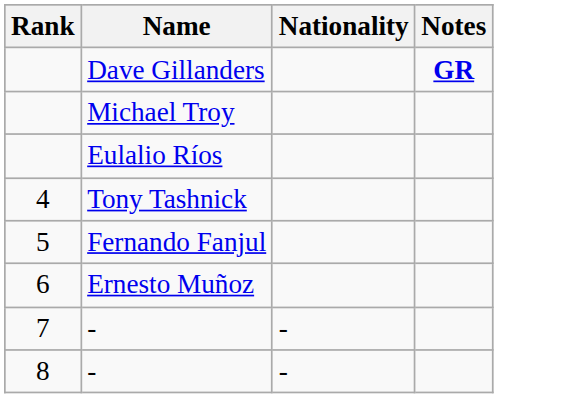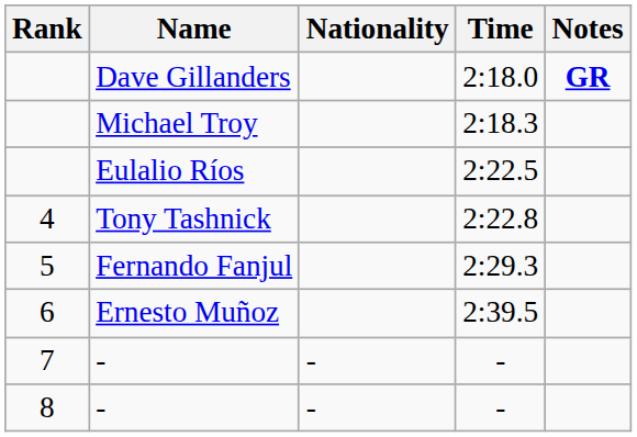 <table class="wikitable sortable" style="text-align:center">
 <tr>
 <th>Rank</th>
 <th>Name</th>
 <th>Nationality</th>
+<th>Time</th>
 <th>Notes</th>
 </tr>
 <tr>
 <td></td>
 <td align=left><a href='#'>Dave Gillanders</a></td>
 <td align=left></td>
+<td>2:18.0</td>
 <td><strong><a href='#'>GR</a></strong></td>
 </tr>
 <tr>
 <td></td>
 <td align=left><a href='#'>Michael Troy</a></td>
 <td align=left></td>
+<td>2:18.3</td>
 <td></td>
 </tr>
 <tr>
 <td></td>
 <td align=left><a href='#'>Eulalio Ríos</a></td>
 <td align=left></td>
+<td>2:22.5</td>
 <td></td>
 </tr>
 <tr>
 <td>4</td>
 <td align=left><a href='#'>Tony Tashnick</a></td>
 <td align=left></td>
+<td>2:22.8</td>
 <td></td>
 </tr>
 <tr>
 <td>5</td>
 <td align=left><a href='#'>Fernando Fanjul</a></td>
 <td align=left></td>
+<td>2:29.3</td>
 <td></td>
 </tr>
 <tr>
 <td>6</td>
 <td align=left><a href='#'>Ernesto Muñoz</a></td>
 <td align=left></td>
+<td>2:39.5</td>
 <td></td>
 </tr>
 <tr>
 <td>7</td>
 <td align=left>-</td>
 <td align=left>-</td>
+<td>-</td>
 <td></td>
 </tr>
 <tr>
 <td>8</td>
 <td align=left>-</td>
 <td align=left>-</td>
+<td>-</td>
 <td></td>
 </tr>
 </table>
